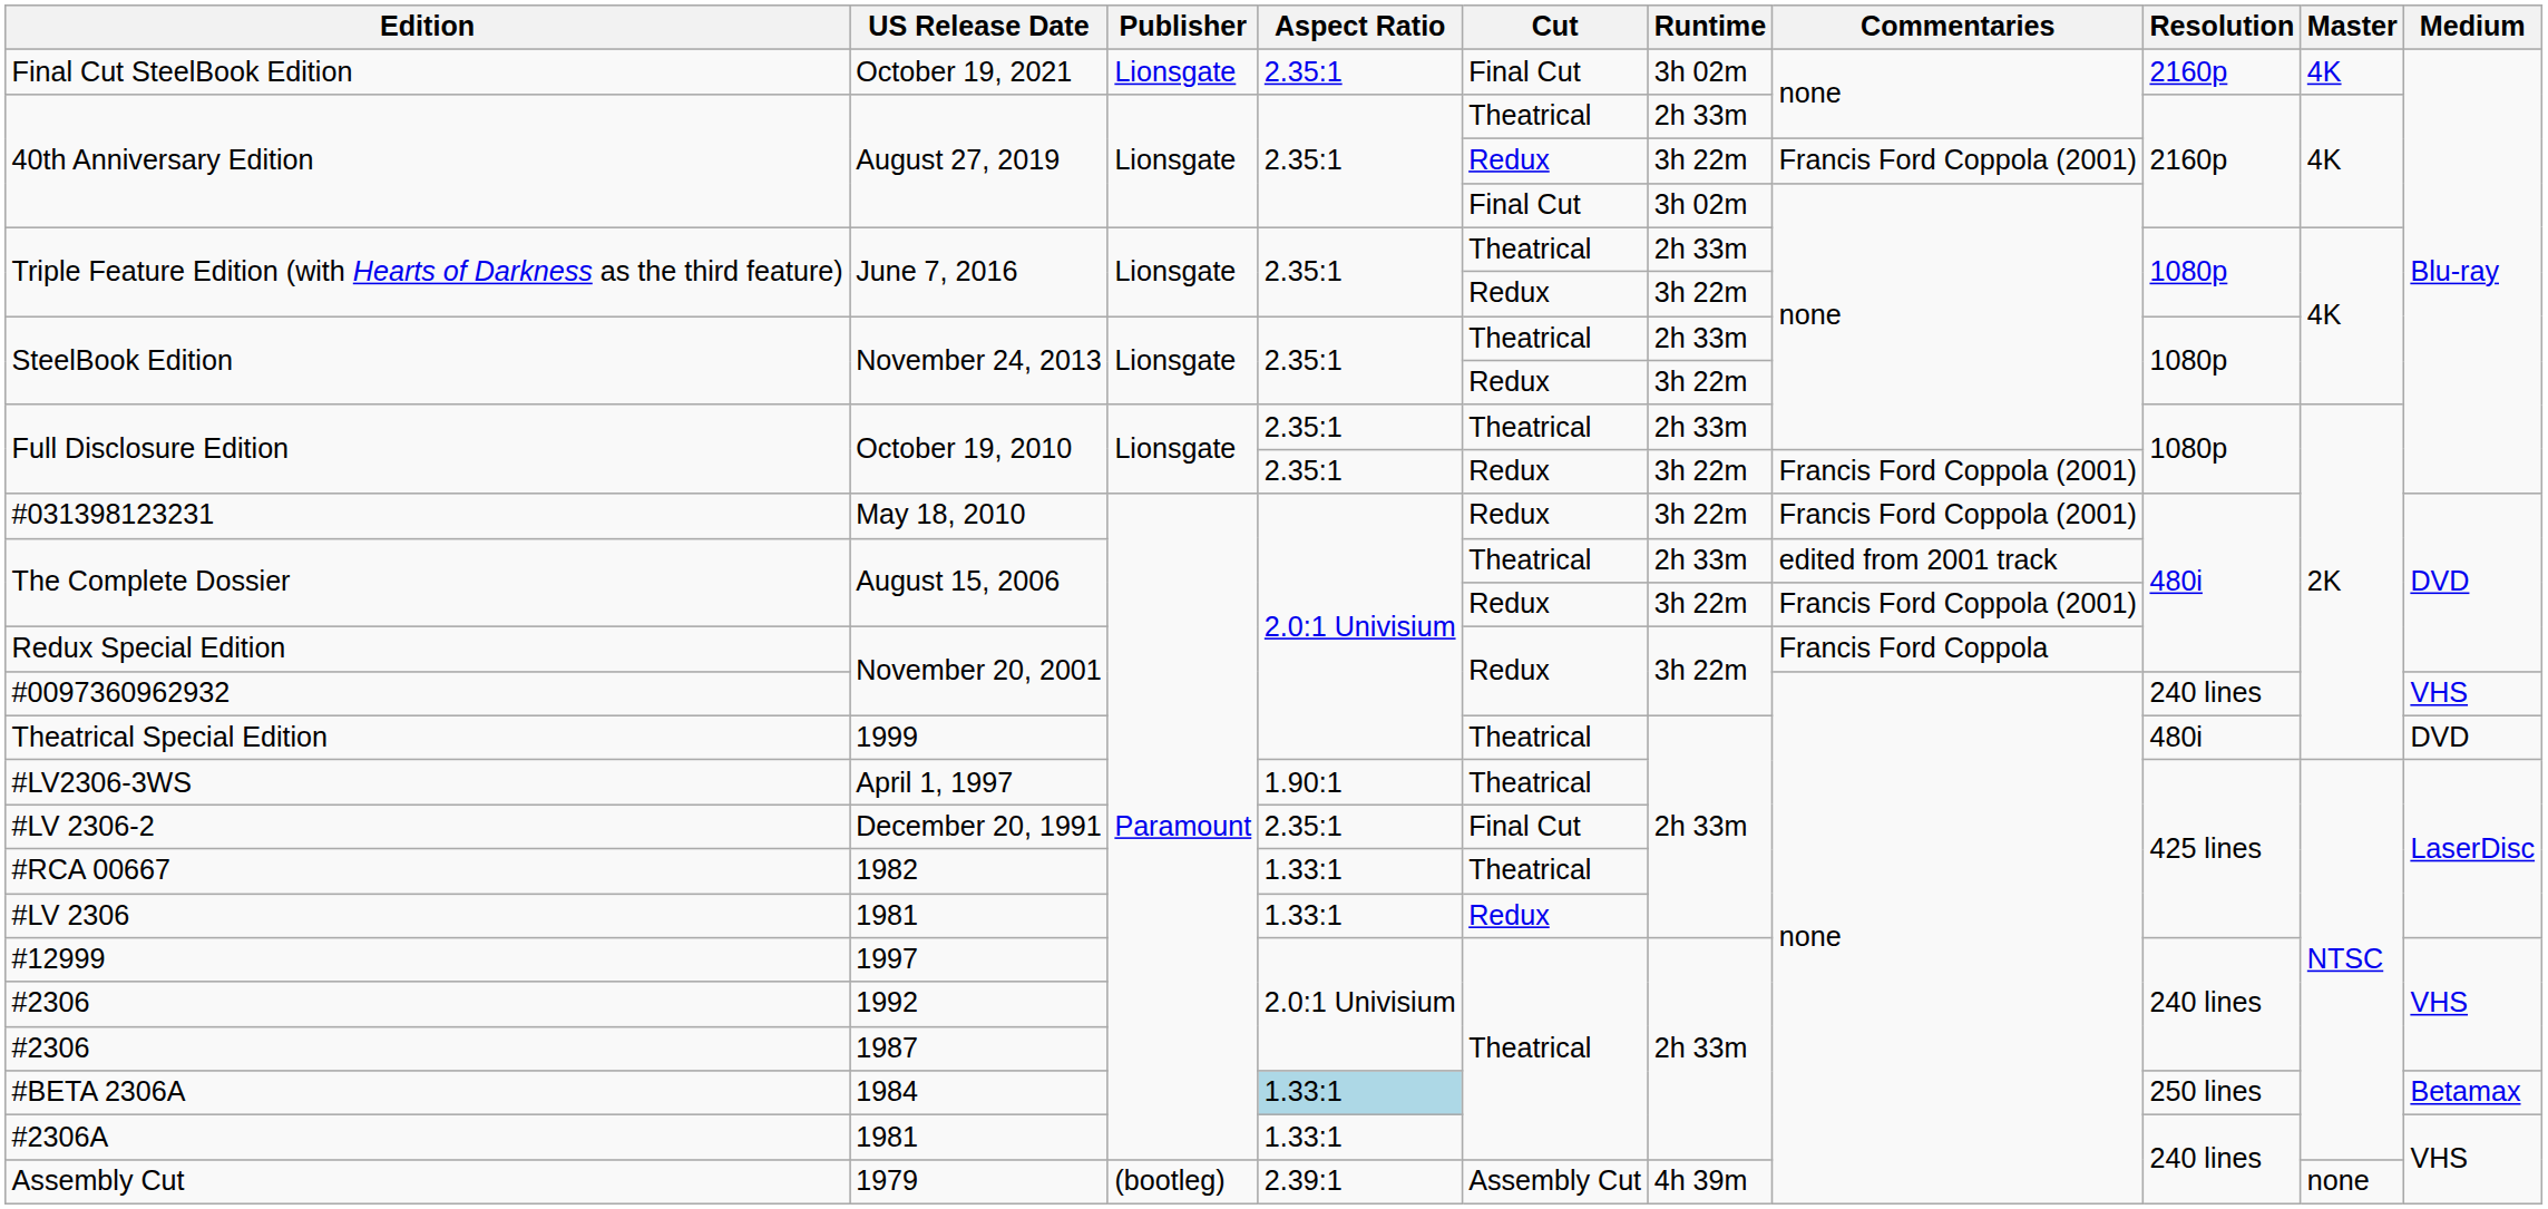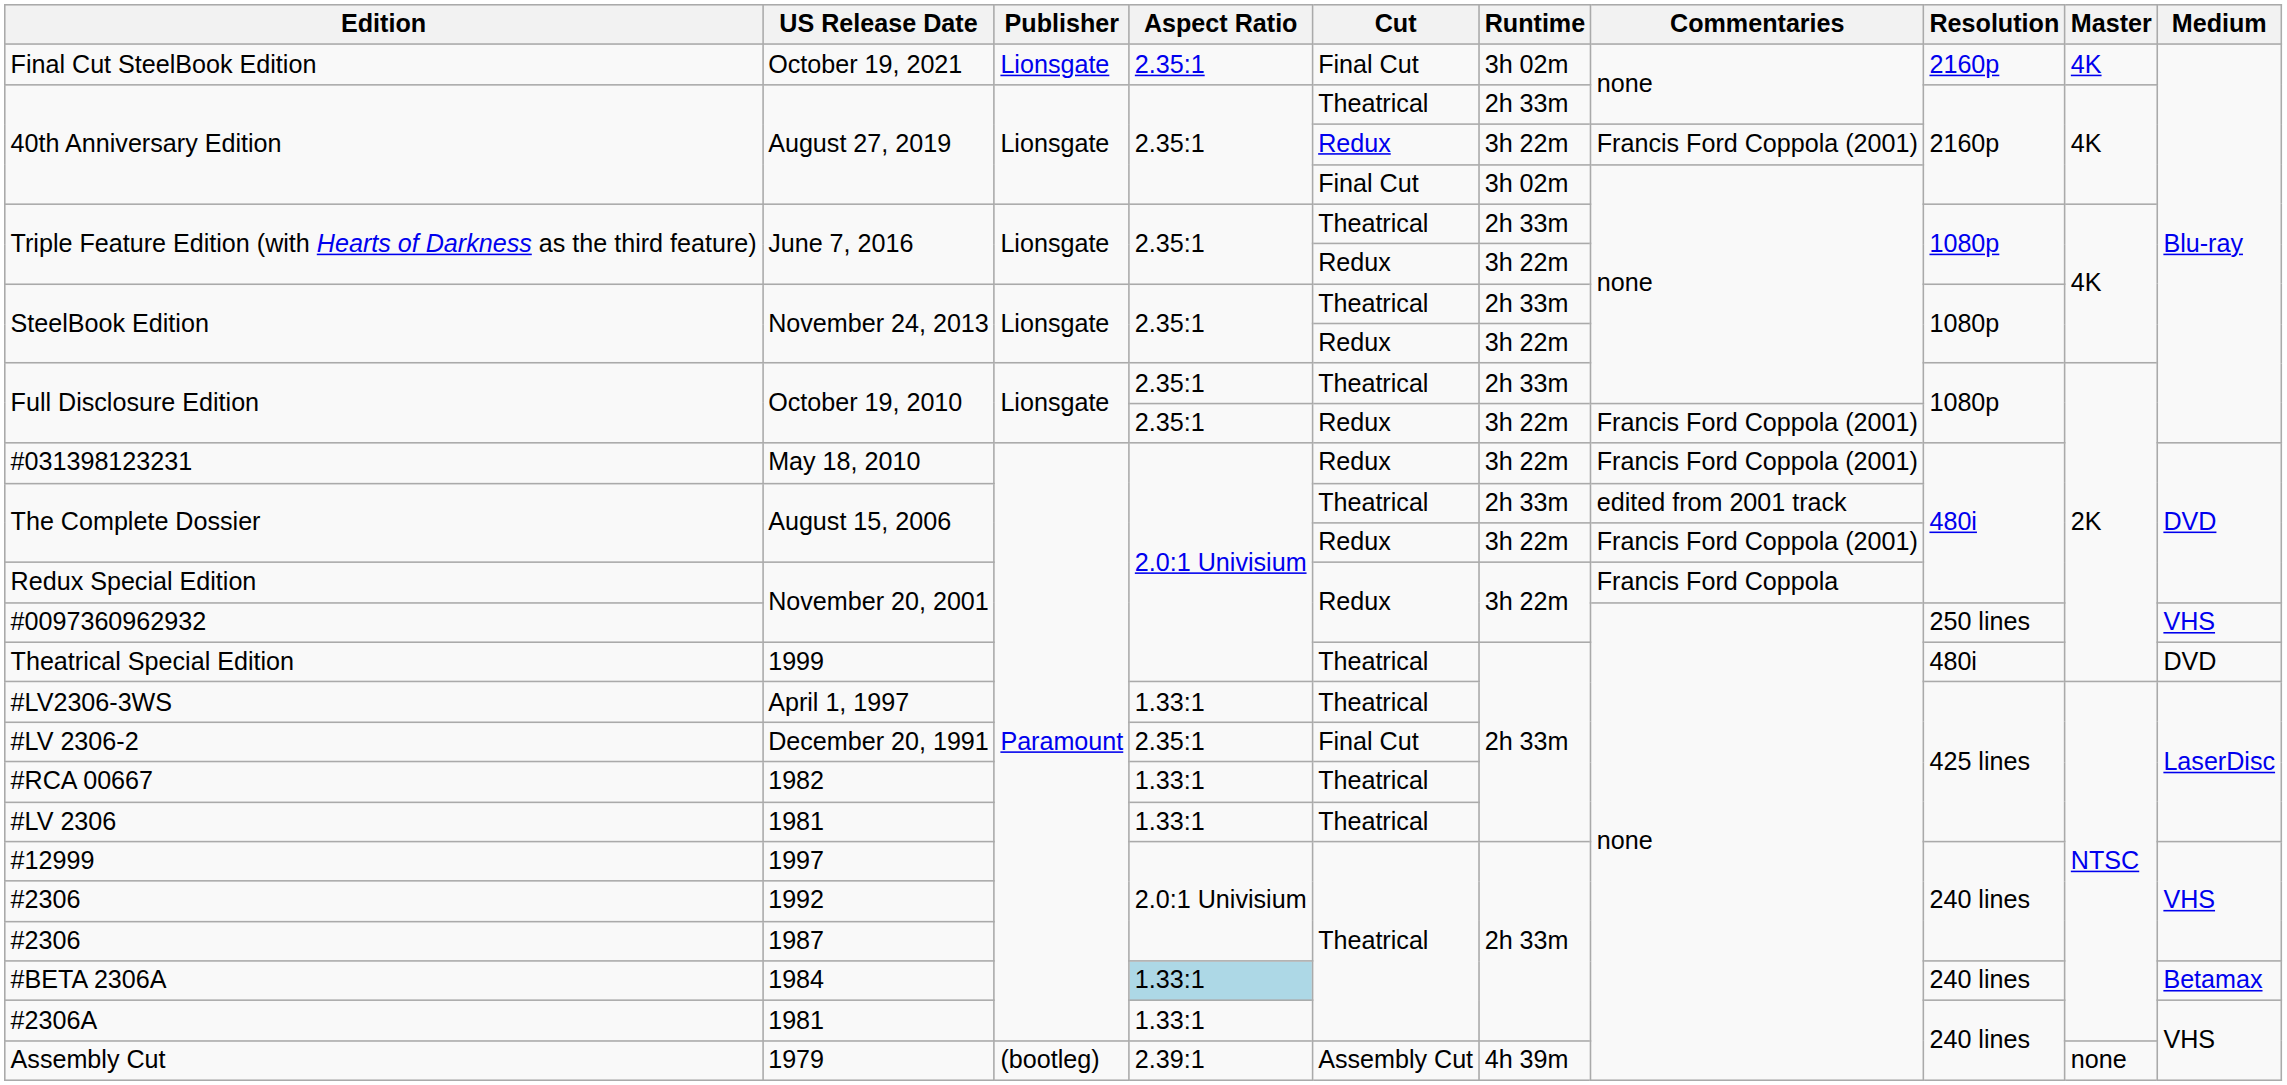 <table class="wikitable">
 <tr>
 <th>Edition</th>
 <th>US Release Date</th>
 <th>Publisher</th>
 <th>Aspect Ratio</th>
 <th>Cut</th>
 <th>Runtime</th>
 <th>Commentaries</th>
 <th>Resolution</th>
 <th>Master</th>
 <th>Medium</th>
 </tr>
 <tr>
 <td>Final Cut SteelBook Edition</td>
 <td>October 19, 2021</td>
 <td><a href='#'>Lionsgate</a></td>
 <td><a href='#'>2.35:1</a></td>
 <td>Final Cut</td>
 <td>3h 02m</td>
 <td rowspan="2">none</td>
 <td><a href='#'>2160p</a></td>
 <td><a href='#'>4K</a></td>
 <td rowspan="10"><a href='#'>Blu-ray</a></td>
 </tr>
 <tr>
 <td rowspan="3">40th Anniversary Edition</td>
 <td rowspan="3">August 27, 2019</td>
 <td rowspan="3">Lionsgate</td>
 <td rowspan="3">2.35:1</td>
 <td>Theatrical</td>
 <td>2h 33m</td>
 <td rowspan="3">2160p</td>
 <td rowspan="3">4K</td>
 </tr>
 <tr>
 <td><a href='#'>Redux</a></td>
 <td>3h 22m</td>
 <td>Francis Ford Coppola (2001)</td>
 </tr>
 <tr>
 <td>Final Cut</td>
 <td>3h 02m</td>
 <td rowspan="6">none</td>
 </tr>
 <tr>
 <td rowspan="2">Triple Feature Edition (with <em><a href='#'>Hearts of Darkness</a></em> as the third feature)</td>
 <td rowspan="2">June 7, 2016</td>
 <td rowspan="2">Lionsgate</td>
 <td rowspan="2">2.35:1</td>
 <td>Theatrical</td>
 <td>2h 33m</td>
 <td rowspan="2"><a href='#'>1080p</a></td>
 <td rowspan="4">4K</td>
 </tr>
 <tr>
 <td>Redux</td>
 <td>3h 22m</td>
 </tr>
 <tr>
 <td rowspan="2">SteelBook Edition</td>
 <td rowspan="2">November 24, 2013</td>
 <td rowspan="2">Lionsgate</td>
 <td rowspan="2">2.35:1</td>
 <td>Theatrical</td>
 <td>2h 33m</td>
 <td rowspan="2">1080p</td>
 </tr>
 <tr>
 <td>Redux</td>
 <td>3h 22m</td>
 </tr>
 <tr>
 <td rowspan="2">Full Disclosure Edition</td>
 <td rowspan="2">October 19, 2010</td>
 <td rowspan="2">Lionsgate</td>
 <td>2.35:1</td>
 <td>Theatrical</td>
 <td>2h 33m</td>
 <td rowspan="2">1080p</td>
 <td rowspan="8">2K</td>
 </tr>
 <tr>
 <td>2.35:1</td>
 <td>Redux</td>
 <td>3h 22m</td>
 <td>Francis Ford Coppola (2001)</td>
 </tr>
 <tr>
 <td>#031398123231</td>
 <td>May 18, 2010</td>
 <td rowspan="15"><a href='#'>Paramount</a></td>
 <td rowspan="6"><a href='#'>2.0:1 Univisium</a></td>
 <td>Redux</td>
 <td>3h 22m</td>
 <td>Francis Ford Coppola (2001)</td>
 <td rowspan="4"><a href='#'>480i</a></td>
 <td rowspan="4"><a href='#'>DVD</a></td>
 </tr>
 <tr>
 <td rowspan="2">The Complete Dossier</td>
 <td rowspan="2">August 15, 2006</td>
 <td>Theatrical</td>
 <td>2h 33m</td>
 <td>edited from 2001 track</td>
 </tr>
 <tr>
 <td>Redux</td>
 <td>3h 22m</td>
 <td>Francis Ford Coppola (2001)</td>
 </tr>
 <tr>
 <td>Redux Special Edition</td>
 <td rowspan="2">November 20, 2001</td>
 <td rowspan="2">Redux</td>
 <td rowspan="2">3h 22m</td>
 <td>Francis Ford Coppola</td>
 </tr>
 <tr>
 <td>#0097360962932</td>
 <td rowspan="12">none</td>
-<td>240 lines</td>
+<td>250 lines</td>
 <td><a href='#'>VHS</a></td>
 </tr>
 <tr>
 <td>Theatrical Special Edition</td>
 <td>1999</td>
 <td>Theatrical</td>
 <td rowspan="5">2h 33m</td>
 <td>480i</td>
 <td>DVD</td>
 </tr>
 <tr>
 <td>#LV2306-3WS</td>
 <td>April 1, 1997</td>
-<td>1.90:1</td>
+<td>1.33:1</td>
 <td>Theatrical</td>
 <td rowspan="4">425 lines</td>
 <td rowspan="9"><a href='#'>NTSC</a></td>
 <td rowspan="4"><a href='#'>LaserDisc</a></td>
 </tr>
 <tr>
 <td>#LV 2306-2</td>
 <td>December 20, 1991</td>
 <td>2.35:1</td>
 <td>Final Cut</td>
 </tr>
 <tr>
 <td>#RCA 00667</td>
 <td>1982</td>
 <td>1.33:1</td>
 <td>Theatrical</td>
 </tr>
 <tr>
 <td>#LV 2306</td>
 <td>1981</td>
 <td>1.33:1</td>
-<td><a href='#'>Redux</a></td>
+<td>Theatrical</td>
 </tr>
 <tr>
 <td>#12999</td>
 <td>1997</td>
 <td rowspan="3">2.0:1 Univisium</td>
 <td rowspan="5">Theatrical</td>
 <td rowspan="5">2h 33m</td>
 <td rowspan="3">240 lines</td>
 <td rowspan="3"><a href='#'>VHS</a></td>
 </tr>
 <tr>
 <td>#2306</td>
 <td>1992</td>
 </tr>
 <tr>
 <td>#2306</td>
 <td>1987</td>
 </tr>
 <tr>
 <td>#BETA 2306A</td>
 <td>1984</td>
 <td style="background: lightblue;">1.33:1</td>
-<td>250 lines</td>
+<td>240 lines</td>
 <td><a href='#'>Betamax</a></td>
 </tr>
 <tr>
 <td>#2306A</td>
 <td>1981</td>
 <td>1.33:1</td>
 <td rowspan="2">240 lines</td>
 <td rowspan="2">VHS</td>
 </tr>
 <tr>
 <td>Assembly Cut</td>
 <td>1979</td>
 <td>(bootleg)</td>
 <td>2.39:1</td>
 <td>Assembly Cut</td>
 <td>4h 39m</td>
 <td>none</td>
 </tr>
 </table>
